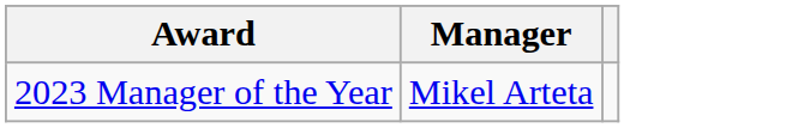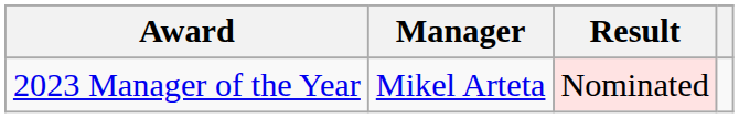 <table class="wikitable" style="text-align:center;">
 <tr>
 <th>Award</th>
 <th>Manager</th>
+<th>Result</th>
 <th></th>
 </tr>
 <tr>
 <td><a href='#'>2023 Manager of the Year</a></td>
 <td> <a href='#'>Mikel Arteta</a></td>
+<td style="background:#ffe3e3;">Nominated</td>
 <td></td>
 </tr>
 </table>
